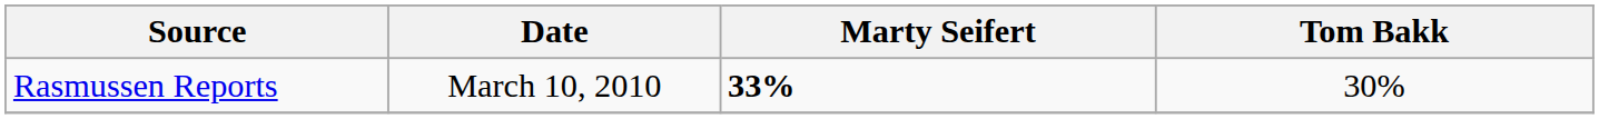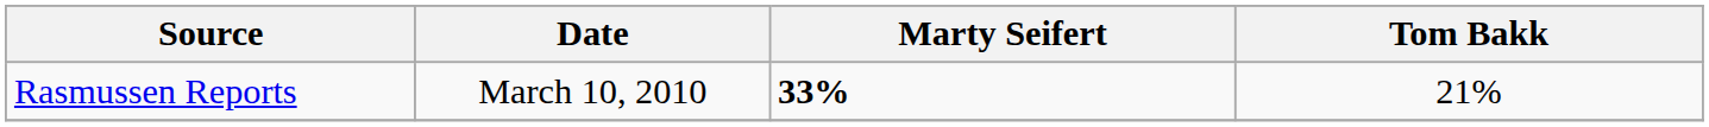 <table class="wikitable collapsible">
 <tr>
 <th width="175px">Source</th>
 <th width="150px">Date</th>
 <th width="200px" align="center">Marty Seifert</th>
 <th width="200px" align="center">Tom Bakk</th>
 </tr>
 <tr>
 <td><a href='#'>Rasmussen Reports</a></td>
 <td align="center">March 10, 2010</td>
 <td><strong>33%</strong></td>
-<td align="center">30%</td>
+<td align="center">21%</td>
 </tr>
 <tr>
 </tr>
 </table>
